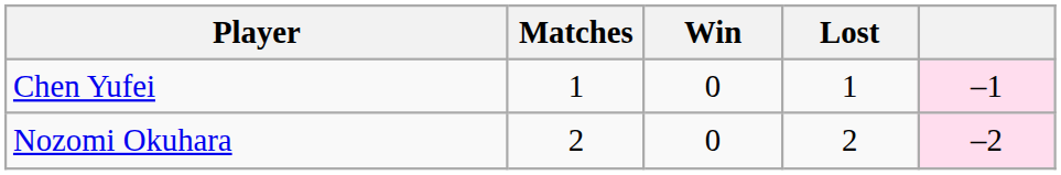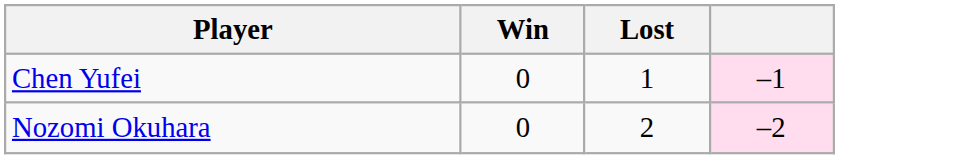 <table class=wikitable style="text-align:center; font-size:small">
 <tr>
 <th width="200">Player</th>
-<th width="50">Matches</th>
 <th width="50">Win</th>
 <th width="50">Lost</th>
 <th width="50"></th>
 </tr>
 <tr>
 <td align="left"> <a href='#'>Chen Yufei</a></td>
-<td>1</td>
 <td>0</td>
 <td>1</td>
 <td bgcolor="#ffddee">–1</td>
 </tr>
 <tr>
 <td align="left"> <a href='#'>Nozomi Okuhara</a></td>
-<td>2</td>
 <td>0</td>
 <td>2</td>
 <td bgcolor="#ffddee">–2</td>
 </tr>
 </table>
